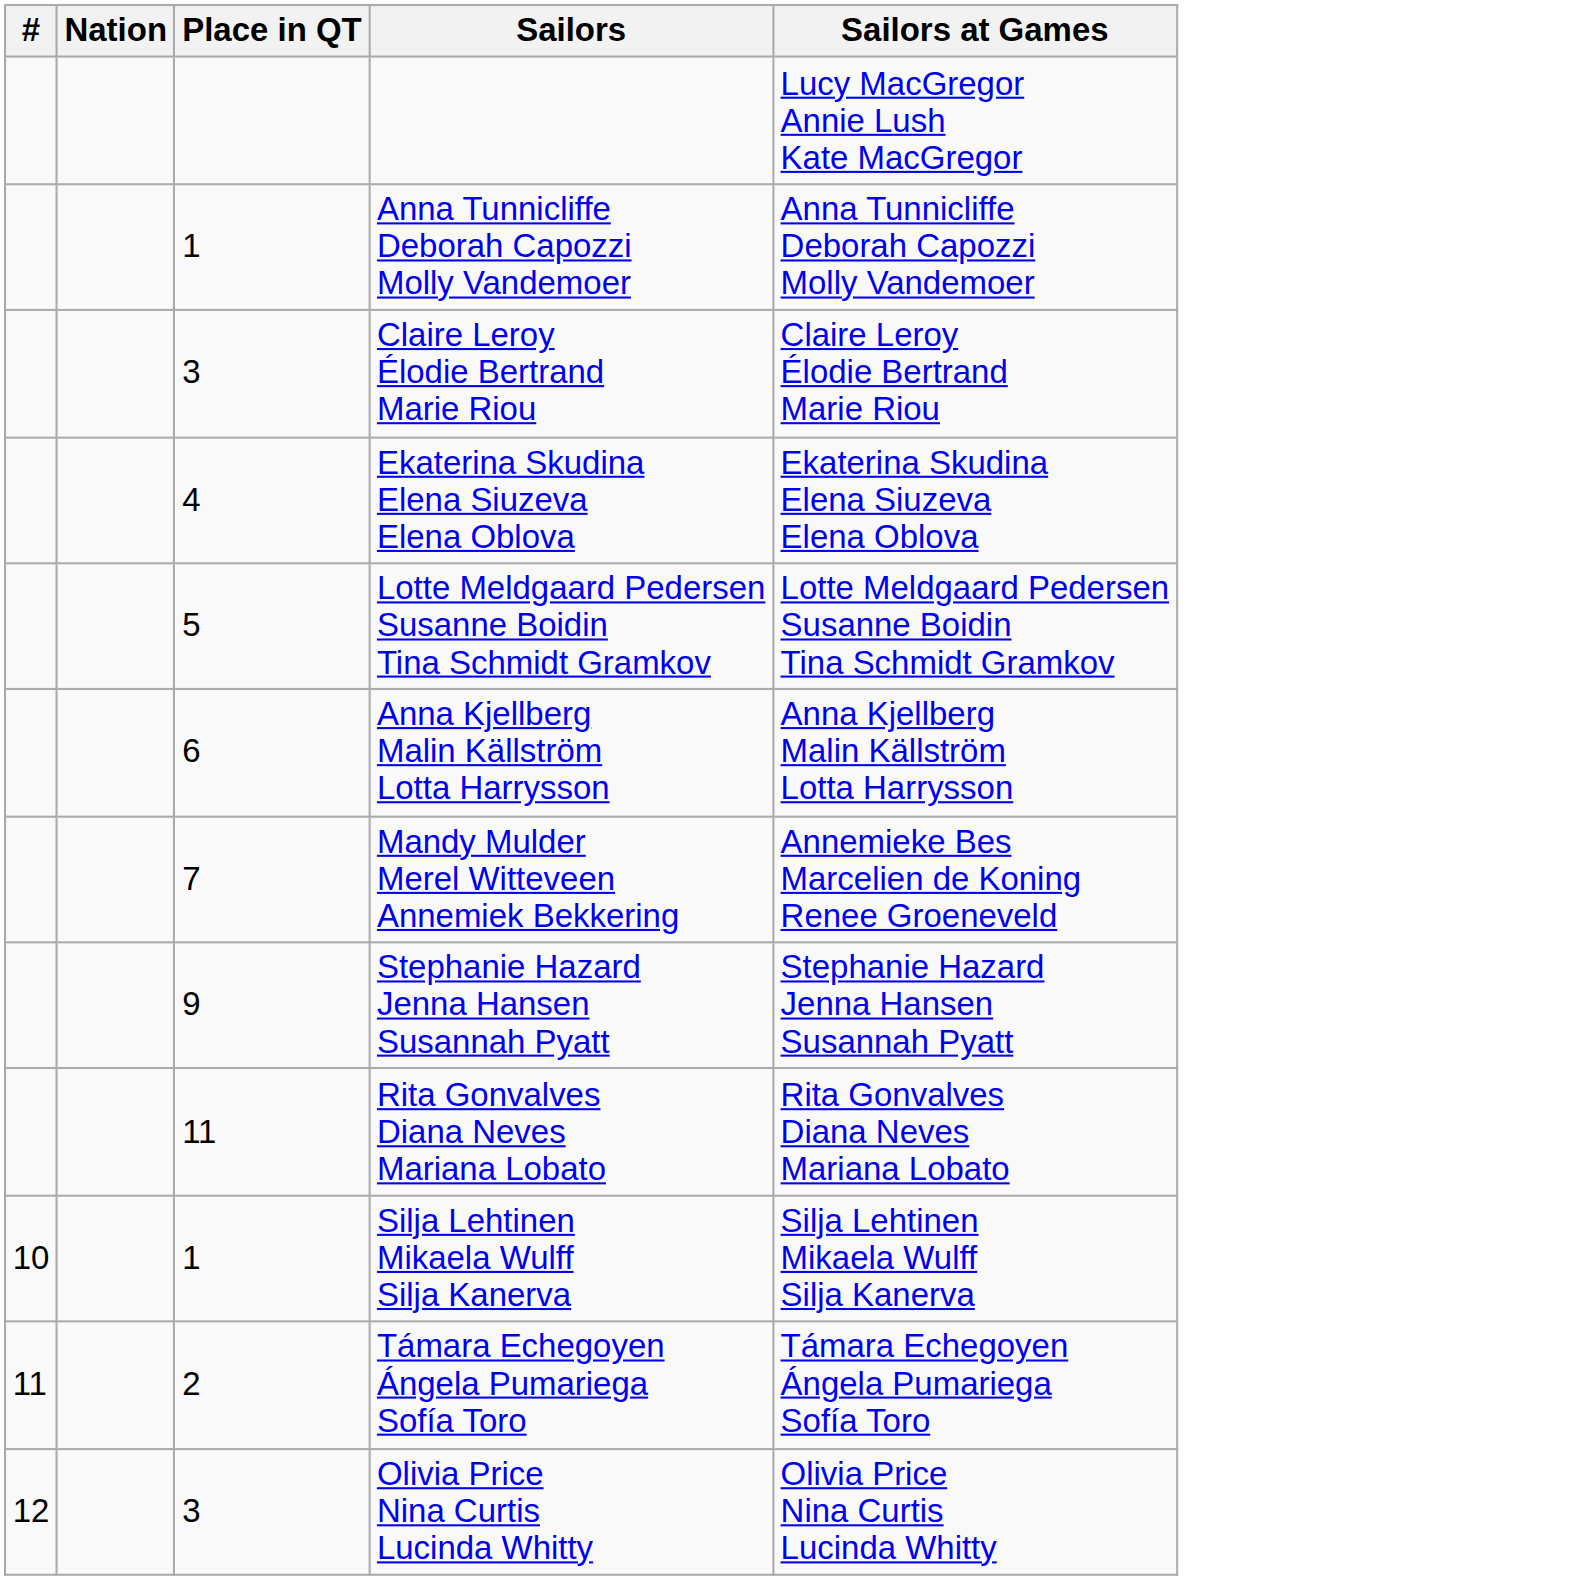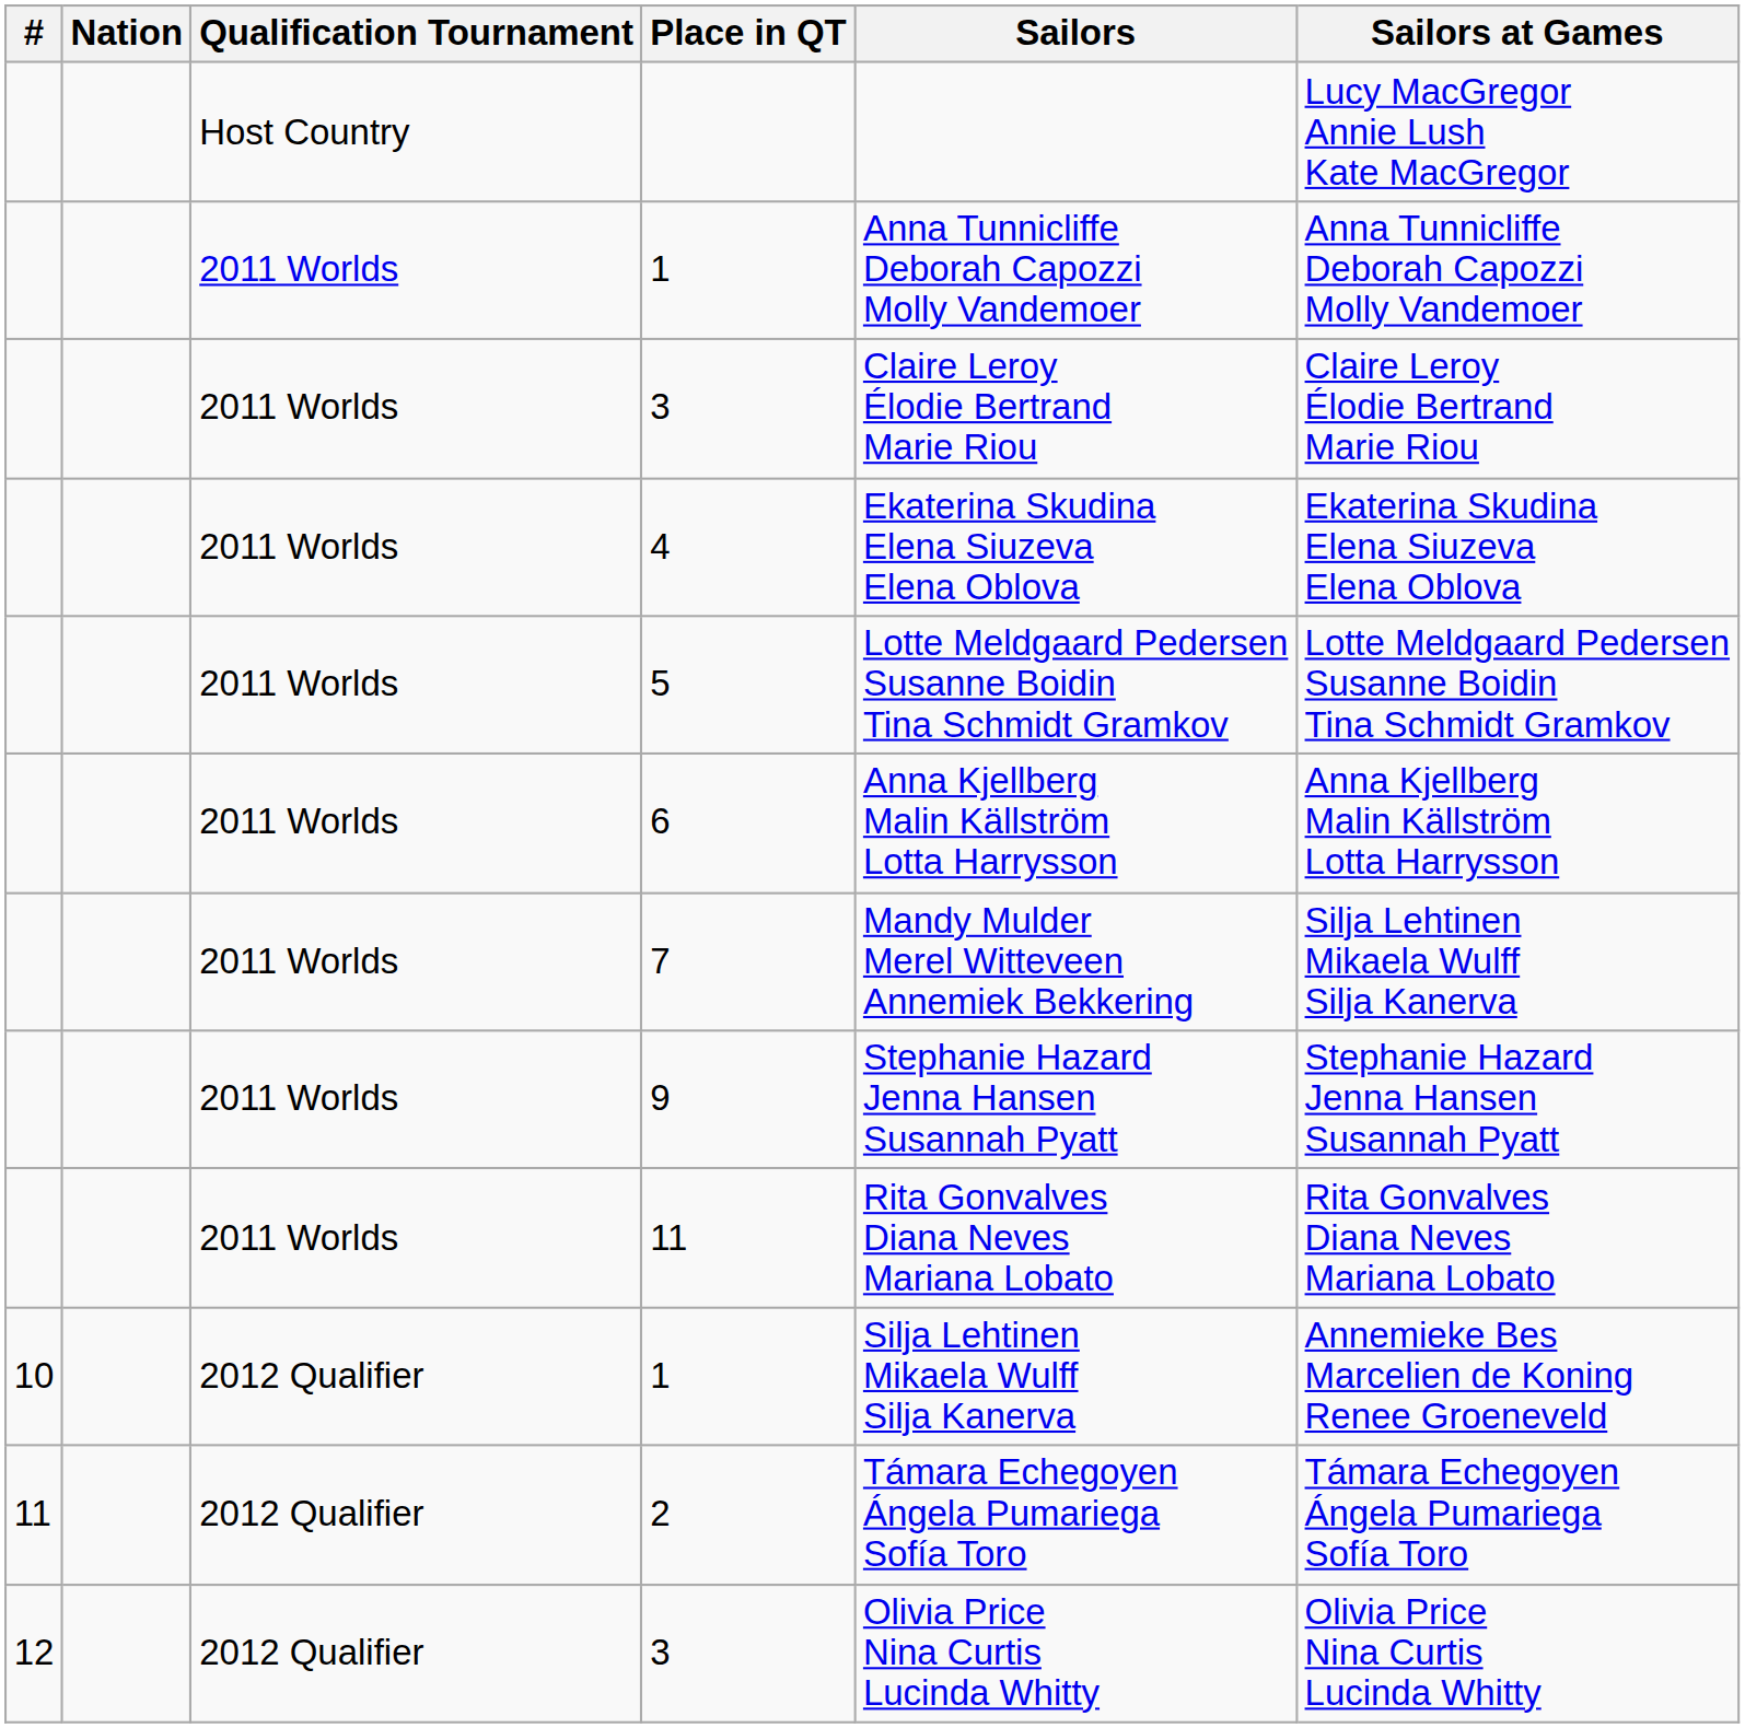 <table class="sortable wikitable">
 <tr>
 <th>#</th>
 <th>Nation</th>
+<th>Qualification Tournament</th>
 <th>Place in QT</th>
 <th>Sailors</th>
 <th>Sailors at Games</th>
 </tr>
 <tr>
 <td></td>
 <td></td>
+<td>Host Country</td>
 <td></td>
 <td></td>
 <td><a href='#'>Lucy MacGregor</a><br><a href='#'>Annie Lush</a><br><a href='#'>Kate MacGregor</a></td>
 </tr>
 <tr>
 <td></td>
 <td></td>
+<td><a href='#'>2011 Worlds</a></td>
 <td>1</td>
 <td><a href='#'>Anna Tunnicliffe</a> <br> <a href='#'>Deborah Capozzi</a> <br> <a href='#'>Molly Vandemoer</a></td>
 <td><a href='#'>Anna Tunnicliffe</a> <br> <a href='#'>Deborah Capozzi</a> <br> <a href='#'>Molly Vandemoer</a></td>
 </tr>
 <tr>
 <td></td>
 <td></td>
+<td>2011 Worlds</td>
 <td>3</td>
 <td><a href='#'>Claire Leroy</a> <br> <a href='#'>Élodie Bertrand</a> <br> <a href='#'>Marie Riou</a></td>
 <td><a href='#'>Claire Leroy</a> <br> <a href='#'>Élodie Bertrand</a> <br> <a href='#'>Marie Riou</a></td>
 </tr>
 <tr>
 <td></td>
 <td></td>
+<td>2011 Worlds</td>
 <td>4</td>
 <td><a href='#'>Ekaterina Skudina</a> <br> <a href='#'>Elena Siuzeva</a> <br> <a href='#'>Elena Oblova</a></td>
 <td><a href='#'>Ekaterina Skudina</a> <br> <a href='#'>Elena Siuzeva</a> <br> <a href='#'>Elena Oblova</a></td>
 </tr>
 <tr>
 <td></td>
 <td></td>
+<td>2011 Worlds</td>
 <td>5</td>
 <td><a href='#'>Lotte Meldgaard Pedersen</a> <br> <a href='#'>Susanne Boidin</a> <br> <a href='#'>Tina Schmidt Gramkov</a></td>
 <td><a href='#'>Lotte Meldgaard Pedersen</a> <br> <a href='#'>Susanne Boidin</a> <br> <a href='#'>Tina Schmidt Gramkov</a></td>
 </tr>
 <tr>
 <td></td>
 <td></td>
+<td>2011 Worlds</td>
 <td>6</td>
 <td><a href='#'>Anna Kjellberg</a> <br> <a href='#'>Malin Källström</a> <br> <a href='#'>Lotta Harrysson</a></td>
 <td><a href='#'>Anna Kjellberg</a> <br> <a href='#'>Malin Källström</a> <br> <a href='#'>Lotta Harrysson</a></td>
 </tr>
 <tr>
 <td></td>
 <td></td>
+<td>2011 Worlds</td>
 <td>7</td>
 <td><a href='#'>Mandy Mulder</a> <br> <a href='#'>Merel Witteveen</a> <br> <a href='#'>Annemiek Bekkering</a></td>
-<td><a href='#'>Annemieke Bes</a> <br> <a href='#'>Marcelien de Koning</a> <br> <a href='#'>Renee Groeneveld</a></td>
+<td><a href='#'>Silja Lehtinen</a> <br> <a href='#'>Mikaela Wulff</a> <br> <a href='#'>Silja Kanerva</a></td>
 </tr>
 <tr>
 <td></td>
 <td></td>
+<td>2011 Worlds</td>
 <td>9</td>
 <td><a href='#'>Stephanie Hazard</a> <br> <a href='#'>Jenna Hansen</a> <br> <a href='#'>Susannah Pyatt</a></td>
 <td><a href='#'>Stephanie Hazard</a> <br> <a href='#'>Jenna Hansen</a> <br> <a href='#'>Susannah Pyatt</a></td>
 </tr>
 <tr>
 <td></td>
 <td></td>
+<td>2011 Worlds</td>
 <td>11</td>
 <td><a href='#'>Rita Gonvalves</a> <br> <a href='#'>Diana Neves</a> <br> <a href='#'>Mariana Lobato</a></td>
 <td><a href='#'>Rita Gonvalves</a> <br> <a href='#'>Diana Neves</a> <br> <a href='#'>Mariana Lobato</a></td>
 </tr>
 <tr>
 <td>10</td>
 <td></td>
+<td>2012 Qualifier </td>
 <td>1</td>
 <td><a href='#'>Silja Lehtinen</a> <br> <a href='#'>Mikaela Wulff</a> <br> <a href='#'>Silja Kanerva</a></td>
-<td><a href='#'>Silja Lehtinen</a> <br> <a href='#'>Mikaela Wulff</a> <br> <a href='#'>Silja Kanerva</a></td>
+<td><a href='#'>Annemieke Bes</a> <br> <a href='#'>Marcelien de Koning</a> <br> <a href='#'>Renee Groeneveld</a></td>
 </tr>
 <tr>
 <td>11</td>
 <td></td>
+<td>2012 Qualifier</td>
 <td>2</td>
 <td><a href='#'>Támara Echegoyen</a> <br> <a href='#'>Ángela Pumariega</a> <br> <a href='#'>Sofía Toro</a></td>
 <td><a href='#'>Támara Echegoyen</a> <br> <a href='#'>Ángela Pumariega</a> <br> <a href='#'>Sofía Toro</a></td>
 </tr>
 <tr>
 <td>12</td>
 <td></td>
+<td>2012 Qualifier</td>
 <td>3</td>
 <td><a href='#'>Olivia Price</a> <br> <a href='#'>Nina Curtis</a> <br> <a href='#'>Lucinda Whitty</a></td>
 <td><a href='#'>Olivia Price</a> <br> <a href='#'>Nina Curtis</a> <br> <a href='#'>Lucinda Whitty</a></td>
 </tr>
 </table>
